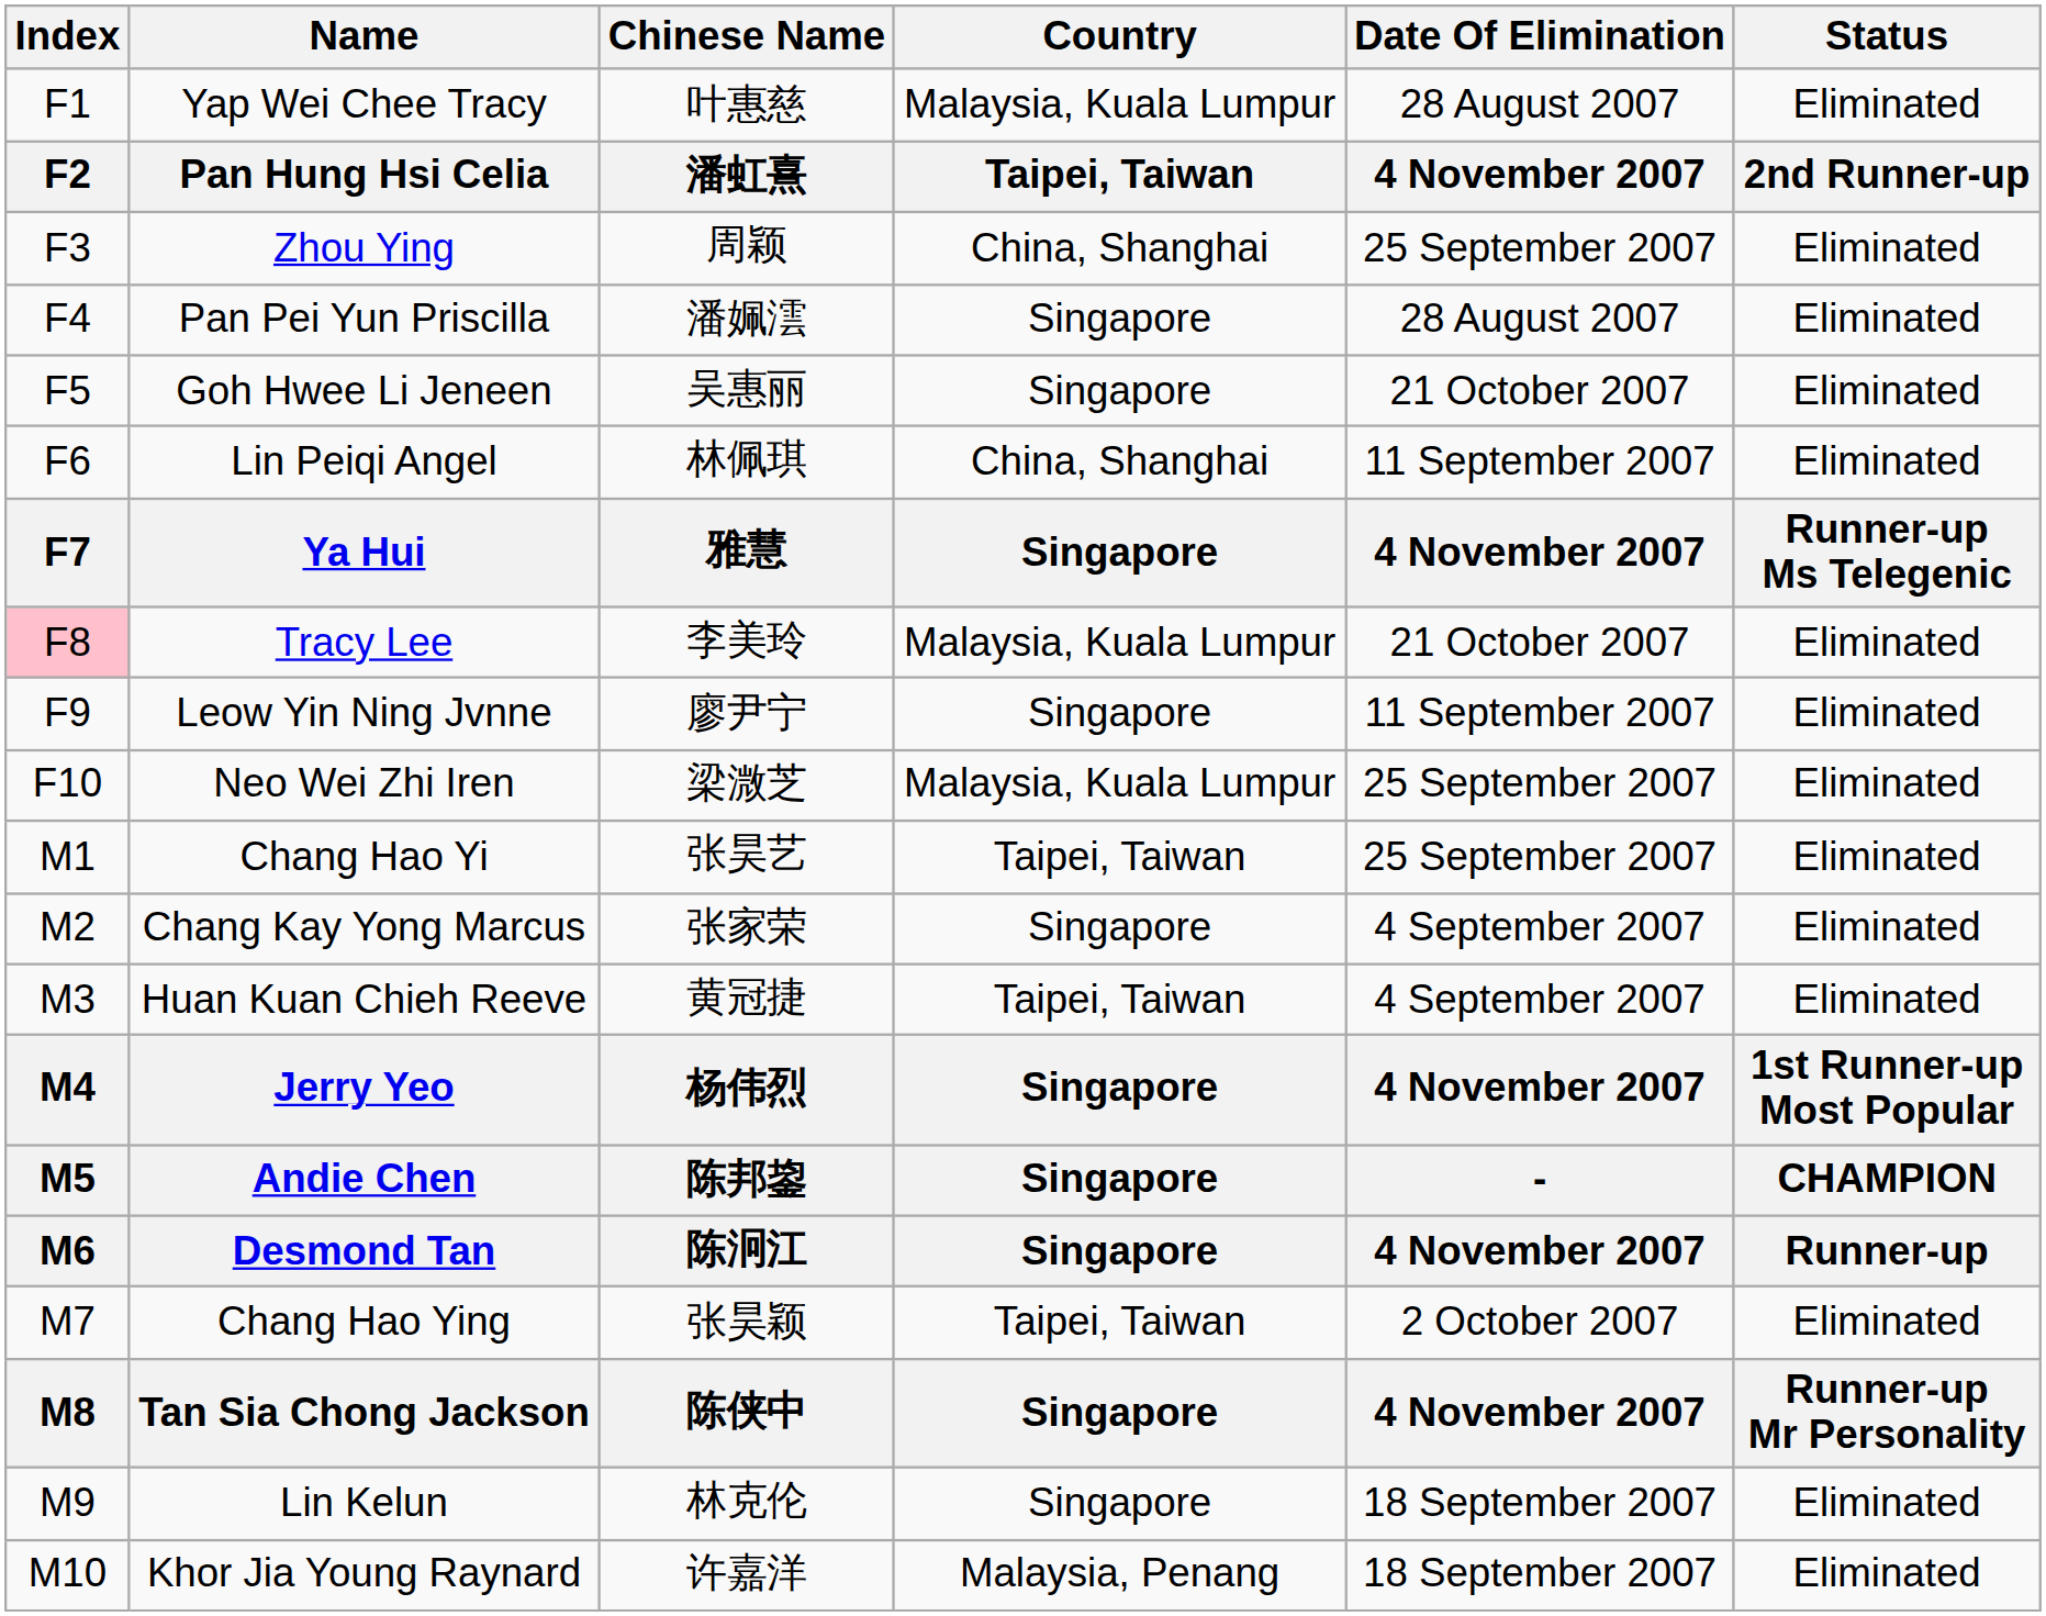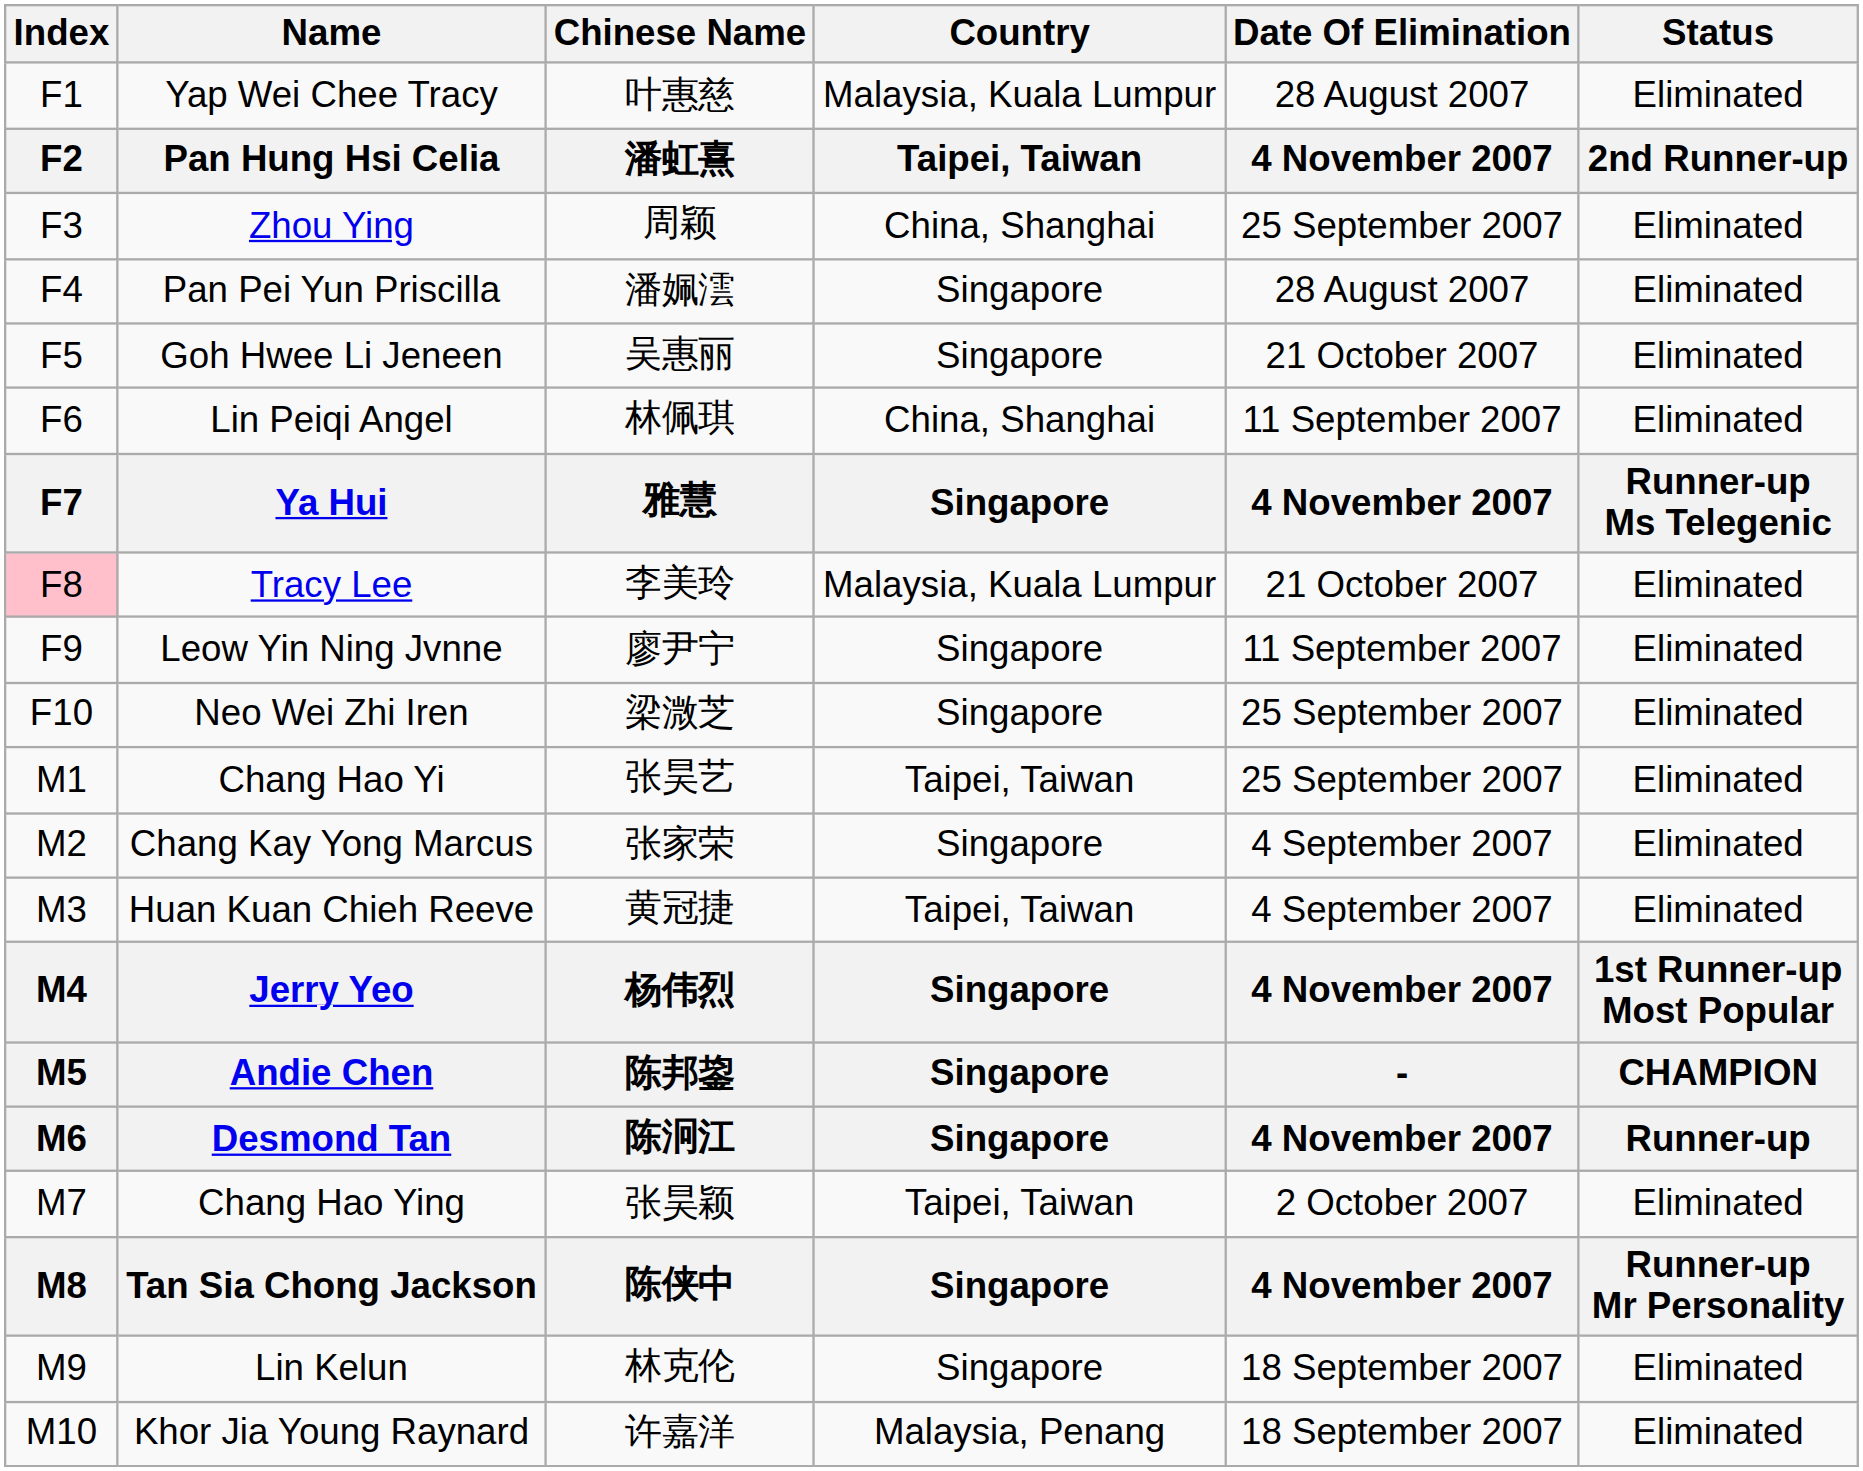 <table class="wikitable" style="text-align:center;">
 <tr>
 <th>Index</th>
 <th>Name</th>
 <th>Chinese Name</th>
 <th>Country</th>
 <th>Date Of Elimination</th>
 <th>Status</th>
 </tr>
 <tr>
 <td>F1</td>
 <td>Yap Wei Chee Tracy</td>
 <td>叶惠慈</td>
 <td>Malaysia, Kuala Lumpur</td>
 <td>28 August 2007</td>
 <td>Eliminated</td>
 </tr>
 <tr>
 <th>F2</th>
 <th>Pan Hung Hsi Celia</th>
 <th>潘虹熹</th>
 <th>Taipei, Taiwan</th>
 <th>4 November 2007</th>
 <th>2nd Runner-up</th>
 </tr>
 <tr>
 <td>F3</td>
 <td><a href='#'>Zhou Ying</a></td>
 <td>周颖</td>
 <td>China, Shanghai</td>
 <td>25 September 2007</td>
 <td>Eliminated</td>
 </tr>
 <tr>
 <td>F4</td>
 <td>Pan Pei Yun Priscilla</td>
 <td>潘姵澐</td>
 <td>Singapore</td>
 <td>28 August 2007</td>
 <td>Eliminated</td>
 </tr>
 <tr>
 <td>F5</td>
 <td>Goh Hwee Li Jeneen</td>
 <td>吴惠丽</td>
 <td>Singapore</td>
 <td>21 October 2007</td>
 <td>Eliminated</td>
 </tr>
 <tr>
 <td>F6</td>
 <td>Lin Peiqi Angel</td>
 <td>林佩琪</td>
 <td>China, Shanghai</td>
 <td>11 September 2007</td>
 <td>Eliminated</td>
 </tr>
 <tr>
 <th>F7</th>
 <th><a href='#'>Ya Hui</a></th>
 <th>雅慧</th>
 <th>Singapore</th>
 <th>4 November 2007</th>
 <th>Runner-up<br>Ms Telegenic</th>
 </tr>
 <tr>
 <td style="background: pink;">F8</td>
 <td><a href='#'>Tracy Lee</a></td>
 <td>李美玲</td>
 <td>Malaysia, Kuala Lumpur</td>
 <td>21 October 2007</td>
 <td>Eliminated</td>
 </tr>
 <tr>
 <td>F9</td>
 <td>Leow Yin Ning Jvnne</td>
 <td>廖尹宁</td>
 <td>Singapore</td>
 <td>11 September 2007</td>
 <td>Eliminated</td>
 </tr>
 <tr>
 <td>F10</td>
 <td>Neo Wei Zhi Iren</td>
 <td>梁溦芝</td>
-<td>Malaysia, Kuala Lumpur</td>
+<td>Singapore</td>
 <td>25 September 2007</td>
 <td>Eliminated</td>
 </tr>
 <tr>
 <td>M1</td>
 <td>Chang Hao Yi</td>
 <td>张昊艺</td>
 <td>Taipei, Taiwan</td>
 <td>25 September 2007</td>
 <td>Eliminated</td>
 </tr>
 <tr>
 <td>M2</td>
 <td>Chang Kay Yong Marcus</td>
 <td>张家荣</td>
 <td>Singapore</td>
 <td>4 September 2007</td>
 <td>Eliminated</td>
 </tr>
 <tr>
 <td>M3</td>
 <td>Huan Kuan Chieh Reeve</td>
 <td>黄冠捷</td>
 <td>Taipei, Taiwan</td>
 <td>4 September 2007</td>
 <td>Eliminated</td>
 </tr>
 <tr>
 <th>M4</th>
 <th><a href='#'>Jerry Yeo</a></th>
 <th>杨伟烈</th>
 <th>Singapore</th>
 <th>4 November 2007</th>
 <th>1st Runner-up<br>Most Popular</th>
 </tr>
 <tr>
 <th>M5</th>
 <th><a href='#'>Andie Chen</a></th>
 <th>陈邦鋆</th>
 <th>Singapore</th>
 <th>-</th>
 <th>CHAMPION</th>
 </tr>
 <tr>
 <th>M6</th>
 <th><a href='#'>Desmond Tan</a></th>
 <th>陈泂江</th>
 <th>Singapore</th>
 <th>4 November 2007</th>
 <th>Runner-up</th>
 </tr>
 <tr>
 <td>M7</td>
 <td>Chang Hao Ying</td>
 <td>张昊颖</td>
 <td>Taipei, Taiwan</td>
 <td>2 October 2007</td>
 <td>Eliminated</td>
 </tr>
 <tr>
 <th>M8</th>
 <th>Tan Sia Chong Jackson</th>
 <th>陈侠中</th>
 <th>Singapore</th>
 <th>4 November 2007</th>
 <th>Runner-up<br>Mr Personality</th>
 </tr>
 <tr>
 <td>M9</td>
 <td>Lin Kelun</td>
 <td>林克伦</td>
 <td>Singapore</td>
 <td>18 September 2007</td>
 <td>Eliminated</td>
 </tr>
 <tr>
 <td>M10</td>
 <td>Khor Jia Young Raynard</td>
 <td>许嘉洋</td>
 <td>Malaysia, Penang</td>
 <td>18 September 2007</td>
 <td>Eliminated</td>
 </tr>
 </table>
